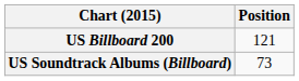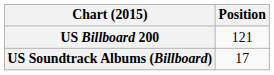 <table class="wikitable sortable plainrowheaders" style="text-align:center">
 <tr>
 <th scope="col">Chart (2015)</th>
 <th scope="col">Position</th>
 </tr>
 <tr>
 <th scope="row">US <em>Billboard</em> 200</th>
 <td>121</td>
 </tr>
 <tr>
 <th scope="row">US Soundtrack Albums (<em>Billboard</em>)</th>
-<td>73</td>
+<td>17</td>
 </tr>
 </table>
